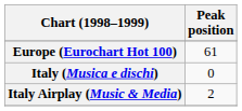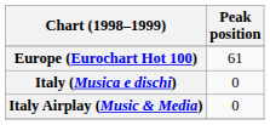 <table class="wikitable sortable plainrowheaders" style="text-align:center">
 <tr>
 <th scope="col">Chart (1998–1999)</th>
 <th scope="col">Peak<br>position</th>
 </tr>
 <tr>
 </tr>
 <tr>
 <th scope="row">Europe (<a href='#'>Eurochart Hot 100</a>)</th>
 <td>61</td>
 </tr>
 <tr>
 <th scope="row">Italy (<em><a href='#'>Musica e dischi</a></em>)</th>
 <td>0</td>
 </tr>
 <tr>
 <th scope="row">Italy Airplay (<em><a href='#'>Music & Media</a></em>)</th>
-<td>2</td>
+<td>0</td>
 </tr>
 <tr>
 </tr>
 <tr>
 </tr>
 <tr>
 </tr>
 </table>
